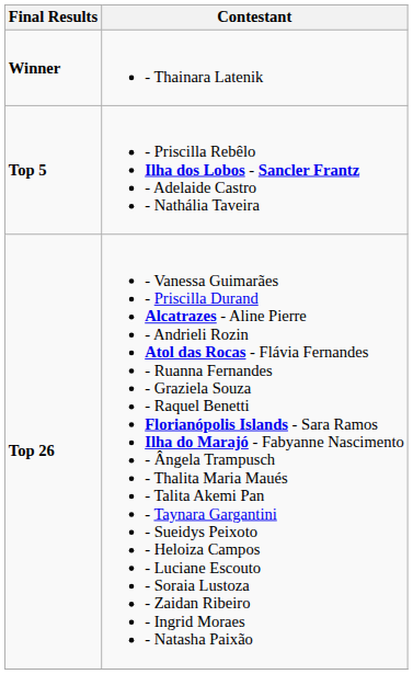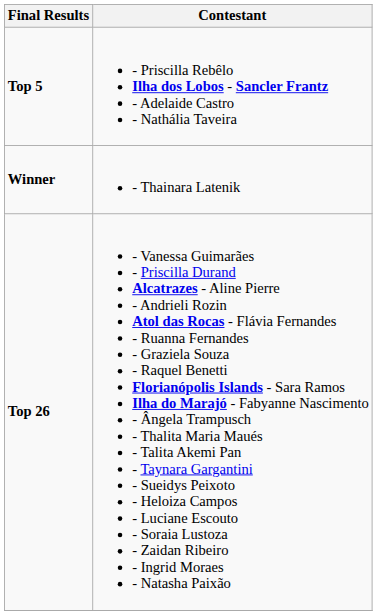 <table class="wikitable">
 <tr>
 <th>Final Results</th>
 <th>Contestant</th>
 </tr>
 <tr>
+<td><strong>Top 5</strong></td>
+<td><br><ul><li><strong></strong> - Priscilla Rebêlo</li><li><strong> <a href='#'>Ilha dos Lobos</a></strong> - <strong><a href='#'>Sancler Frantz</a></strong></li><li><strong></strong> - Adelaide Castro</li><li><strong></strong> - Nathália Taveira</li></ul></td>
+</tr>
+<tr>
 <td><strong>Winner</strong></td>
 <td><br><ul><li><strong></strong> - Thainara Latenik</li></ul></td>
-</tr>
-<tr>
-<td><strong>Top 5</strong></td>
-<td><br><ul><li><strong></strong> - Priscilla Rebêlo</li><li><strong> <a href='#'>Ilha dos Lobos</a></strong> - <strong><a href='#'>Sancler Frantz</a></strong></li><li><strong></strong> - Adelaide Castro</li><li><strong></strong> - Nathália Taveira</li></ul></td>
 </tr>
 <tr>
 <td><strong>Top 26</strong></td>
 <td><br><ul><li><strong></strong> - Vanessa Guimarães</li><li><strong></strong> - <a href='#'>Priscilla Durand</a></li><li><strong> <a href='#'>Alcatrazes</a></strong> - Aline Pierre</li><li><strong></strong> - Andrieli Rozin</li><li><strong> <a href='#'>Atol das Rocas</a></strong> - Flávia Fernandes</li><li><strong></strong> - Ruanna Fernandes</li><li><strong></strong> - Graziela Souza</li><li><strong></strong> - Raquel Benetti</li><li><strong> <a href='#'>Florianópolis Islands</a></strong> - Sara Ramos</li><li><strong> <a href='#'>Ilha do Marajó</a></strong> - Fabyanne Nascimento</li><li><strong></strong> - Ângela Trampusch</li><li><strong></strong> - Thalita Maria Maués</li><li><strong></strong> - Talita Akemi Pan</li><li><strong></strong> - <a href='#'>Taynara Gargantini</a></li><li><strong></strong> - Sueidys Peixoto</li><li><strong></strong> - Heloiza Campos</li><li><strong></strong> - Luciane Escouto</li><li><strong></strong> - Soraia Lustoza</li><li><strong></strong> - Zaidan Ribeiro</li><li><strong></strong> - Ingrid Moraes</li><li><strong></strong> - Natasha Paixão</li></ul></td>
 </tr>
 <tr>
 </tr>
 </table>
